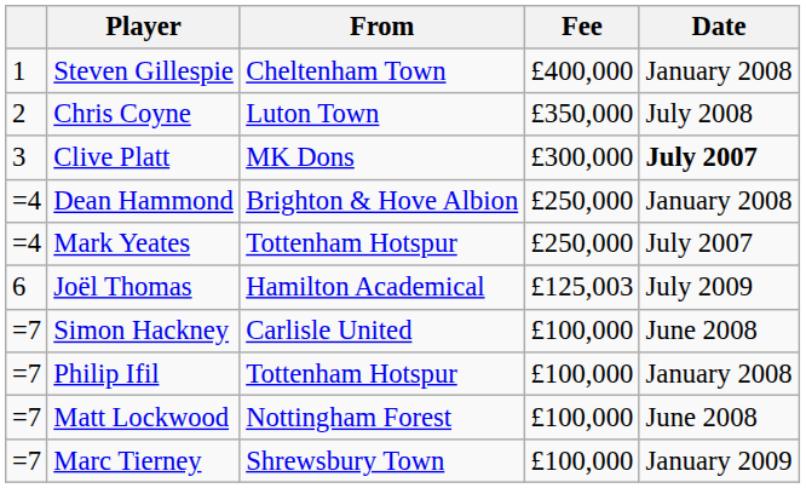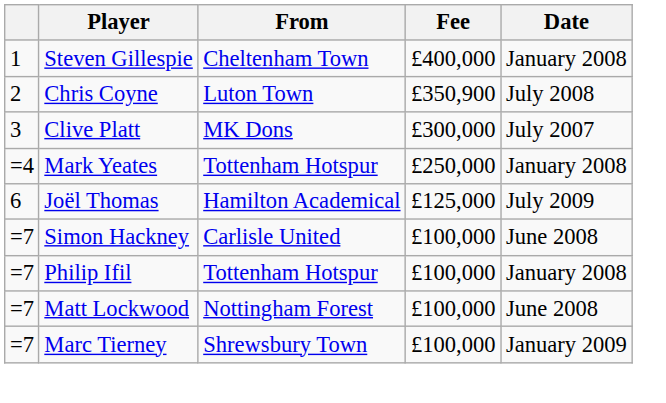 <table class="wikitable">
 <tr>
 <th></th>
 <th>Player</th>
 <th>From</th>
 <th>Fee</th>
 <th>Date</th>
 </tr>
 <tr>
 <td>1</td>
 <td> <a href='#'>Steven Gillespie</a></td>
 <td><a href='#'>Cheltenham Town</a></td>
 <td>£400,000</td>
 <td>January 2008</td>
 </tr>
 <tr>
 <td>2</td>
 <td> <a href='#'>Chris Coyne</a></td>
 <td><a href='#'>Luton Town</a></td>
-<td>£350,000</td>
+<td>£350,900</td>
 <td>July 2008</td>
 </tr>
 <tr>
 <td>3</td>
 <td> <a href='#'>Clive Platt</a></td>
 <td><a href='#'>MK Dons</a></td>
 <td>£300,000</td>
-<td><strong>July 2007</strong></td>
-</tr>
-<tr>
-<td>=4</td>
-<td> <a href='#'>Dean Hammond</a></td>
-<td><a href='#'>Brighton & Hove Albion</a></td>
-<td>£250,000</td>
-<td>January 2008</td>
+<td>July 2007</td>
 </tr>
 <tr>
 <td>=4</td>
 <td> <a href='#'>Mark Yeates</a></td>
 <td><a href='#'>Tottenham Hotspur</a></td>
 <td>£250,000</td>
-<td>July 2007</td>
+<td>January 2008</td>
 </tr>
 <tr>
 <td>6</td>
 <td> <a href='#'>Joël Thomas</a></td>
 <td><a href='#'>Hamilton Academical</a></td>
-<td>£125,003</td>
+<td>£125,000</td>
 <td>July 2009</td>
 </tr>
 <tr>
 <td>=7</td>
 <td> <a href='#'>Simon Hackney</a></td>
 <td><a href='#'>Carlisle United</a></td>
 <td>£100,000</td>
 <td>June 2008</td>
 </tr>
 <tr>
 <td>=7</td>
 <td> <a href='#'>Philip Ifil</a></td>
 <td><a href='#'>Tottenham Hotspur</a></td>
 <td>£100,000</td>
 <td>January 2008</td>
 </tr>
 <tr>
 <td>=7</td>
 <td> <a href='#'>Matt Lockwood</a></td>
 <td><a href='#'>Nottingham Forest</a></td>
 <td>£100,000</td>
 <td>June 2008</td>
 </tr>
 <tr>
 <td>=7</td>
 <td> <a href='#'>Marc Tierney</a></td>
 <td><a href='#'>Shrewsbury Town</a></td>
 <td>£100,000</td>
 <td>January 2009</td>
 </tr>
 </table>
